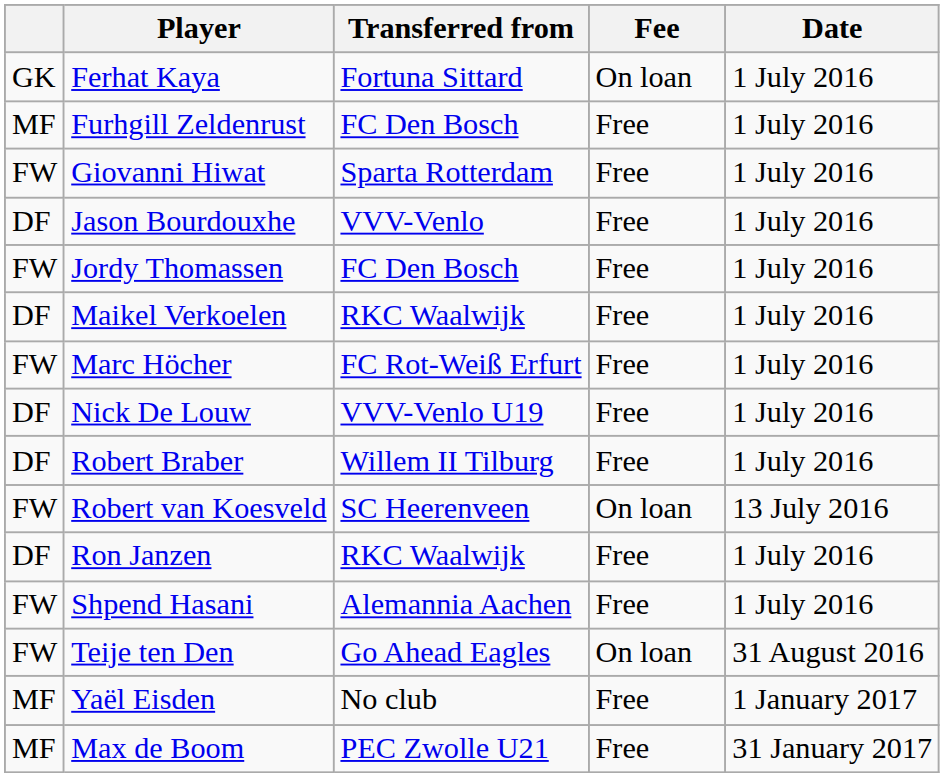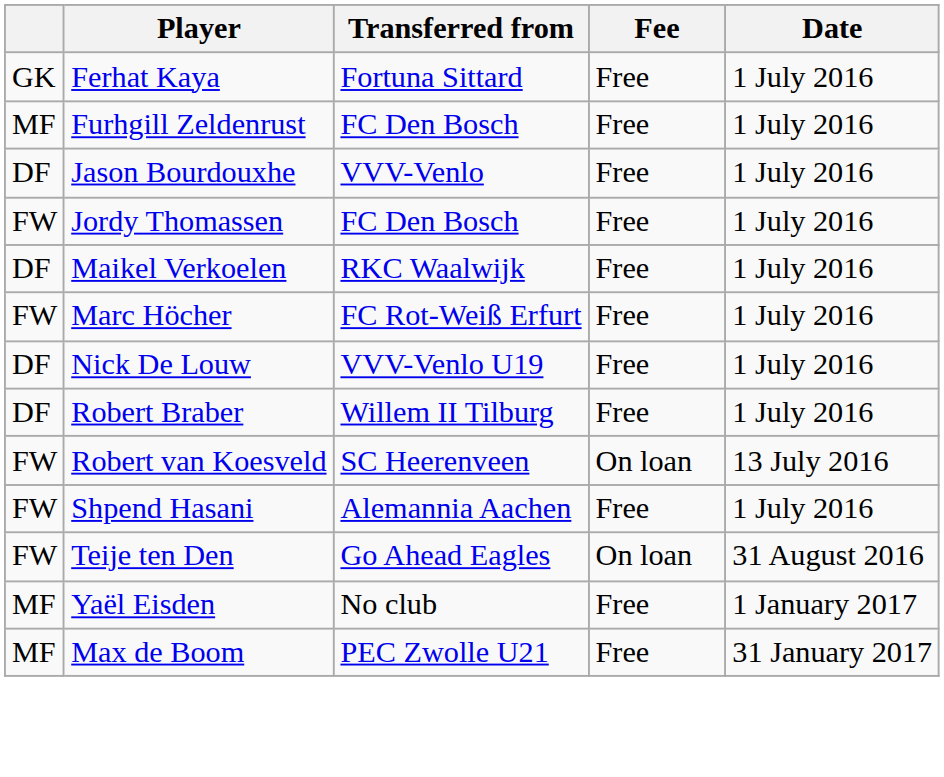 <table class="wikitable plainrowheaders sortable">
 <tr>
 <th></th>
 <th scope="col">Player</th>
 <th>Transferred from</th>
 <th style="width: 65px;">Fee</th>
 <th scope="col">Date</th>
 </tr>
 <tr>
 <td>GK</td>
 <td> <a href='#'>Ferhat Kaya</a></td>
 <td> <a href='#'>Fortuna Sittard</a></td>
-<td>On loan</td>
+<td>Free</td>
 <td>1 July 2016</td>
 </tr>
 <tr>
 <td>MF</td>
 <td> <a href='#'>Furhgill Zeldenrust</a></td>
 <td> <a href='#'>FC Den Bosch</a></td>
-<td>Free</td>
-<td>1 July 2016</td>
-</tr>
-<tr>
-<td>FW</td>
-<td> <a href='#'>Giovanni Hiwat</a></td>
-<td> <a href='#'>Sparta Rotterdam</a></td>
 <td>Free</td>
 <td>1 July 2016</td>
 </tr>
 <tr>
 <td>DF</td>
 <td> <a href='#'>Jason Bourdouxhe</a></td>
 <td> <a href='#'>VVV-Venlo</a></td>
 <td>Free</td>
 <td>1 July 2016</td>
 </tr>
 <tr>
 <td>FW</td>
 <td> <a href='#'>Jordy Thomassen</a></td>
 <td> <a href='#'>FC Den Bosch</a></td>
 <td>Free</td>
 <td>1 July 2016</td>
 </tr>
 <tr>
 <td>DF</td>
 <td> <a href='#'>Maikel Verkoelen</a></td>
 <td> <a href='#'>RKC Waalwijk</a></td>
 <td>Free</td>
 <td>1 July 2016</td>
 </tr>
 <tr>
 <td>FW</td>
 <td> <a href='#'>Marc Höcher</a></td>
 <td> <a href='#'>FC Rot-Weiß Erfurt</a></td>
 <td>Free</td>
 <td>1 July 2016</td>
 </tr>
 <tr>
 <td>DF</td>
 <td> <a href='#'>Nick De Louw</a></td>
 <td> <a href='#'>VVV-Venlo U19</a></td>
 <td>Free</td>
 <td>1 July 2016</td>
 </tr>
 <tr>
 <td>DF</td>
 <td> <a href='#'>Robert Braber</a></td>
 <td> <a href='#'>Willem II Tilburg</a></td>
 <td>Free</td>
 <td>1 July 2016</td>
 </tr>
 <tr>
 <td>FW</td>
 <td> <a href='#'>Robert van Koesveld</a></td>
 <td> <a href='#'>SC Heerenveen</a></td>
 <td>On loan</td>
 <td>13 July 2016</td>
 </tr>
 <tr>
-<td>DF</td>
-<td> <a href='#'>Ron Janzen</a></td>
-<td> <a href='#'>RKC Waalwijk</a></td>
-<td>Free</td>
-<td>1 July 2016</td>
-</tr>
-<tr>
 <td>FW</td>
 <td> <a href='#'>Shpend Hasani</a></td>
 <td> <a href='#'>Alemannia Aachen</a></td>
 <td>Free</td>
 <td>1 July 2016</td>
 </tr>
 <tr>
 <td>FW</td>
 <td> <a href='#'>Teije ten Den</a></td>
 <td> <a href='#'>Go Ahead Eagles</a></td>
 <td>On loan</td>
 <td>31 August 2016</td>
 </tr>
 <tr>
 <td>MF</td>
 <td> <a href='#'>Yaël Eisden</a></td>
 <td>No club</td>
 <td>Free</td>
 <td>1 January 2017</td>
 </tr>
 <tr>
 <td>MF</td>
 <td> <a href='#'>Max de Boom</a></td>
 <td> <a href='#'>PEC Zwolle U21</a></td>
 <td>Free</td>
 <td>31 January 2017</td>
 </tr>
 </table>
